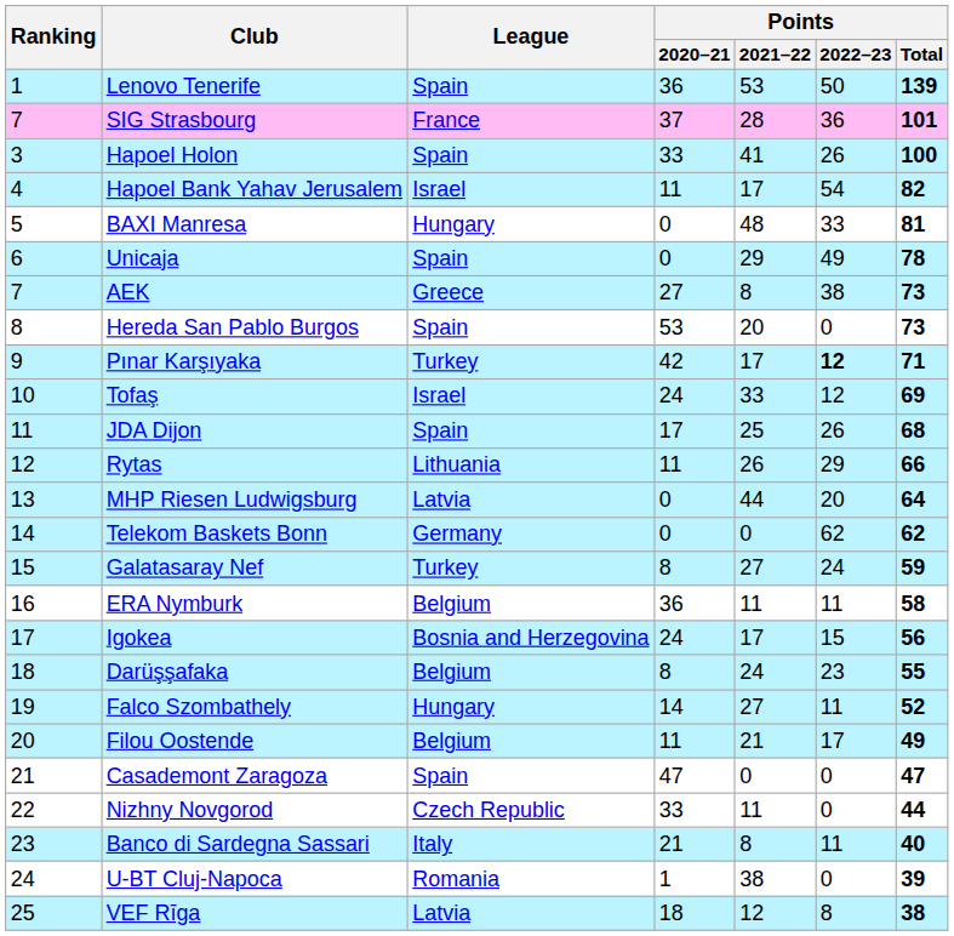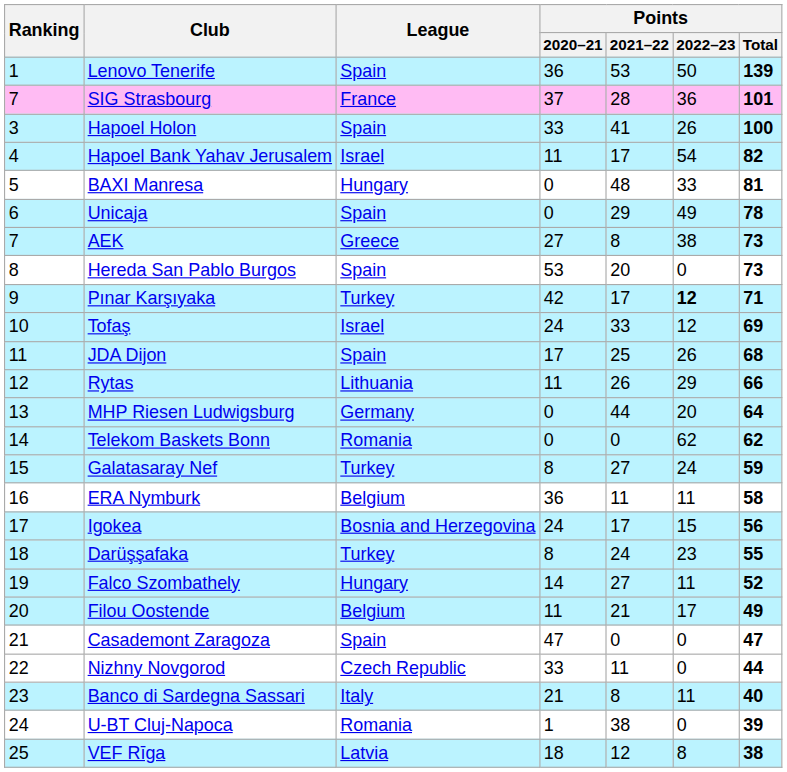 <table class="wikitable sortable">
 <tr>
 <th rowspan="2">Ranking</th>
 <th rowspan="2">Club</th>
 <th rowspan="2">League</th>
 <th colspan="4">Points</th>
 </tr>
 <tr style=font-size:85%>
 <th>2020–21</th>
 <th>2021–22</th>
 <th>2022–23</th>
 <th>Total</th>
 </tr>
 <tr bgcolor="#BBF3FF">
 <td>1</td>
 <td><a href='#'>Lenovo Tenerife</a></td>
 <td> <a href='#'>Spain</a></td>
 <td>36</td>
 <td>53</td>
 <td>50</td>
 <td><strong>139</strong></td>
 </tr>
 <tr bgcolor="#FFBBF3">
 <td>7</td>
 <td><a href='#'>SIG Strasbourg</a></td>
 <td> <a href='#'>France</a></td>
 <td>37</td>
 <td>28</td>
 <td>36</td>
 <td><strong>101</strong></td>
 </tr>
 <tr bgcolor="#BBF3FF">
 <td>3</td>
 <td><a href='#'>Hapoel Holon</a></td>
 <td> <a href='#'>Spain</a></td>
 <td>33</td>
 <td>41</td>
 <td>26</td>
 <td><strong>100</strong></td>
 </tr>
 <tr bgcolor="#BBF3FF">
 <td>4</td>
 <td><a href='#'>Hapoel Bank Yahav Jerusalem</a></td>
 <td> <a href='#'>Israel</a></td>
 <td>11</td>
 <td>17</td>
 <td>54</td>
 <td><strong>82</strong></td>
 </tr>
 <tr bgcolor="#FFFFFF">
 <td>5</td>
 <td><a href='#'>BAXI Manresa</a></td>
 <td> <a href='#'>Hungary</a></td>
 <td>0</td>
 <td>48</td>
 <td>33</td>
 <td><strong>81</strong></td>
 </tr>
 <tr bgcolor="#BBF3FF">
 <td>6</td>
 <td><a href='#'>Unicaja</a></td>
 <td> <a href='#'>Spain</a></td>
 <td>0</td>
 <td>29</td>
 <td>49</td>
 <td><strong>78</strong></td>
 </tr>
 <tr bgcolor="#BBF3FF">
 <td>7</td>
 <td><a href='#'>AEK</a></td>
 <td> <a href='#'>Greece</a></td>
 <td>27</td>
 <td>8</td>
 <td>38</td>
 <td><strong>73</strong></td>
 </tr>
 <tr bgcolor="#FFFFFF">
 <td>8</td>
 <td><a href='#'>Hereda San Pablo Burgos</a></td>
 <td> <a href='#'>Spain</a></td>
 <td>53</td>
 <td>20</td>
 <td>0</td>
 <td><strong>73</strong></td>
 </tr>
 <tr bgcolor="#BBF3FF">
 <td>9</td>
 <td><a href='#'>Pınar Karşıyaka</a></td>
 <td> <a href='#'>Turkey</a></td>
 <td>42</td>
 <td>17</td>
 <td><strong>12</strong></td>
 <td><strong>71</strong></td>
 </tr>
 <tr bgcolor="#BBF3FF">
 <td>10</td>
 <td><a href='#'>Tofaş</a></td>
 <td> <a href='#'>Israel</a></td>
 <td>24</td>
 <td>33</td>
 <td>12</td>
 <td><strong>69</strong></td>
 </tr>
 <tr bgcolor="#BBF3FF">
 <td>11</td>
 <td><a href='#'>JDA Dijon</a></td>
 <td> <a href='#'>Spain</a></td>
 <td>17</td>
 <td>25</td>
 <td>26</td>
 <td><strong>68</strong></td>
 </tr>
 <tr bgcolor="#BBF3FF">
 <td>12</td>
 <td><a href='#'>Rytas</a></td>
 <td> <a href='#'>Lithuania</a></td>
 <td>11</td>
 <td>26</td>
 <td>29</td>
 <td><strong>66</strong></td>
 </tr>
 <tr bgcolor="#BBF3FF">
 <td>13</td>
 <td><a href='#'>MHP Riesen Ludwigsburg</a></td>
-<td> <a href='#'>Latvia</a></td>
+<td> <a href='#'>Germany</a></td>
 <td>0</td>
 <td>44</td>
 <td>20</td>
 <td><strong>64</strong></td>
 </tr>
 <tr bgcolor="#BBF3FF">
 <td>14</td>
 <td><a href='#'>Telekom Baskets Bonn</a></td>
-<td> <a href='#'>Germany</a></td>
+<td> <a href='#'>Romania</a></td>
 <td>0</td>
 <td>0</td>
 <td>62</td>
 <td><strong>62</strong></td>
 </tr>
 <tr bgcolor="#BBF3FF">
 <td>15</td>
 <td><a href='#'>Galatasaray Nef</a></td>
 <td> <a href='#'>Turkey</a></td>
 <td>8</td>
 <td>27</td>
 <td>24</td>
 <td><strong>59</strong></td>
 </tr>
 <tr bgcolor="#FFFFFF">
 <td>16</td>
 <td><a href='#'>ERA Nymburk</a></td>
 <td> <a href='#'>Belgium</a></td>
 <td>36</td>
 <td>11</td>
 <td>11</td>
 <td><strong>58</strong></td>
 </tr>
 <tr bgcolor="#BBF3FF">
 <td>17</td>
 <td><a href='#'>Igokea</a></td>
 <td> <a href='#'>Bosnia and Herzegovina</a></td>
 <td>24</td>
 <td>17</td>
 <td>15</td>
 <td><strong>56</strong></td>
 </tr>
 <tr bgcolor="#BBF3FF">
 <td>18</td>
 <td><a href='#'>Darüşşafaka</a></td>
-<td> <a href='#'>Belgium</a></td>
+<td> <a href='#'>Turkey</a></td>
 <td>8</td>
 <td>24</td>
 <td>23</td>
 <td><strong>55</strong></td>
 </tr>
 <tr bgcolor="#BBF3FF">
 <td>19</td>
 <td><a href='#'>Falco Szombathely</a></td>
 <td> <a href='#'>Hungary</a></td>
 <td>14</td>
 <td>27</td>
 <td>11</td>
 <td><strong>52</strong></td>
 </tr>
 <tr bgcolor="#BBF3FF">
 <td>20</td>
 <td><a href='#'>Filou Oostende</a></td>
 <td> <a href='#'>Belgium</a></td>
 <td>11</td>
 <td>21</td>
 <td>17</td>
 <td><strong>49</strong></td>
 </tr>
 <tr bgcolor="#FFFFFF">
 <td>21</td>
 <td><a href='#'>Casademont Zaragoza</a></td>
 <td> <a href='#'>Spain</a></td>
 <td>47</td>
 <td>0</td>
 <td>0</td>
 <td><strong>47</strong></td>
 </tr>
 <tr bgcolor="#FFFFFF">
 <td>22</td>
 <td><a href='#'>Nizhny Novgorod</a></td>
 <td> <a href='#'>Czech Republic</a></td>
 <td>33</td>
 <td>11</td>
 <td>0</td>
 <td><strong>44</strong></td>
 </tr>
 <tr bgcolor="#BBF3FF">
 <td>23</td>
 <td><a href='#'>Banco di Sardegna Sassari</a></td>
 <td> <a href='#'>Italy</a></td>
 <td>21</td>
 <td>8</td>
 <td>11</td>
 <td><strong>40</strong></td>
 </tr>
 <tr bgcolor="#FFFFFF">
 <td>24</td>
 <td><a href='#'>U-BT Cluj-Napoca</a></td>
 <td> <a href='#'>Romania</a></td>
 <td>1</td>
 <td>38</td>
 <td>0</td>
 <td><strong>39</strong></td>
 </tr>
 <tr bgcolor="#BBF3FF">
 <td>25</td>
 <td><a href='#'>VEF Rīga</a></td>
 <td> <a href='#'>Latvia</a></td>
 <td>18</td>
 <td>12</td>
 <td>8</td>
 <td><strong>38</strong></td>
 </tr>
 </table>
